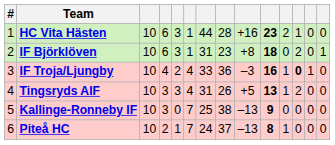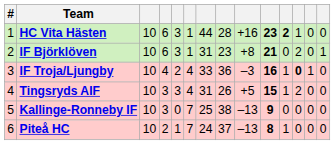 <table class="wikitable sortable">
 <tr>
 <th>#</th>
 <th>Team</th>
 <th></th>
 <th></th>
 <th></th>
 <th></th>
 <th></th>
 <th></th>
 <th></th>
 <th></th>
 <th></th>
 <th></th>
 <th></th>
 <th></th>
 </tr>
 <tr bgcolor="#D0F0C0">
 <td>1</td>
 <td> <strong><a href='#'>HC Vita Hästen</a></strong></td>
 <td style="text-align: center;">10</td>
 <td style="text-align: center;">6</td>
 <td style="text-align: center;">3</td>
 <td style="text-align: center;">1</td>
 <td style="text-align: center;">44</td>
 <td style="text-align: center;">28</td>
 <td style="text-align: center;">+16</td>
 <td style="text-align: center;"><strong>23</strong></td>
-<td style="text-align: center;">2</td>
+<td style="text-align: center;"><strong>2</strong></td>
 <td style="text-align: center;">1</td>
 <td style="text-align: center;">0</td>
 <td style="text-align: center;">0</td>
 </tr>
 <tr bgcolor="#D0F0C0">
 <td>2</td>
 <td><strong><a href='#'>IF Björklöven</a></strong></td>
 <td style="text-align: center;">10</td>
 <td style="text-align: center;">6</td>
 <td style="text-align: center;">3</td>
 <td style="text-align: center;">1</td>
 <td style="text-align: center;">31</td>
 <td style="text-align: center;">23</td>
 <td style="text-align: center;">+8</td>
-<td style="text-align: center;"><strong>18</strong></td>
+<td style="text-align: center;"><strong>21</strong></td>
 <td style="text-align: center;">0</td>
 <td style="text-align: center;">2</td>
 <td style="text-align: center;">0</td>
 <td style="text-align: center;">1</td>
 </tr>
 <tr bgcolor="#FFCCCC">
 <td>3</td>
 <td> <strong><a href='#'>IF Troja/Ljungby</a></strong></td>
 <td style="text-align: center;">10</td>
 <td style="text-align: center;">4</td>
 <td style="text-align: center;">2</td>
 <td style="text-align: center;">4</td>
 <td style="text-align: center;">33</td>
 <td style="text-align: center;">36</td>
 <td style="text-align: center;">–3</td>
 <td style="text-align: center;"><strong>16</strong></td>
 <td style="text-align: center;">1</td>
 <td style="text-align: center;"><strong>0</strong></td>
 <td style="text-align: center;">1</td>
 <td style="text-align: center;">0</td>
 </tr>
 <tr bgcolor="#FFCCCC">
 <td>4</td>
 <td><strong><a href='#'>Tingsryds AIF</a></strong></td>
 <td style="text-align: center;">10</td>
 <td style="text-align: center;">3</td>
 <td style="text-align: center;">3</td>
 <td style="text-align: center;">4</td>
 <td style="text-align: center;">31</td>
 <td style="text-align: center;">26</td>
 <td style="text-align: center;">+5</td>
-<td style="text-align: center;"><strong>13</strong></td>
+<td style="text-align: center;"><strong>15</strong></td>
 <td style="text-align: center;">1</td>
 <td style="text-align: center;">2</td>
 <td style="text-align: center;">0</td>
 <td style="text-align: center;">0</td>
 </tr>
 <tr bgcolor="#FFCCCC">
 <td>5</td>
 <td><strong><a href='#'>Kallinge-Ronneby IF</a></strong></td>
 <td style="text-align: center;">10</td>
 <td style="text-align: center;">3</td>
 <td style="text-align: center;">0</td>
 <td style="text-align: center;">7</td>
 <td style="text-align: center;">25</td>
 <td style="text-align: center;">38</td>
 <td style="text-align: center;">–13</td>
 <td style="text-align: center;"><strong>9</strong></td>
 <td style="text-align: center;">0</td>
 <td style="text-align: center;">0</td>
 <td style="text-align: center;">0</td>
 <td style="text-align: center;">0</td>
 </tr>
 <tr bgcolor="#FFCCCC">
 <td>6</td>
 <td><strong><a href='#'>Piteå HC</a></strong></td>
 <td style="text-align: center;">10</td>
 <td style="text-align: center;">2</td>
 <td style="text-align: center;">1</td>
 <td style="text-align: center;">7</td>
 <td style="text-align: center;">24</td>
 <td style="text-align: center;">37</td>
 <td style="text-align: center;">–13</td>
 <td style="text-align: center;"><strong>8</strong></td>
 <td style="text-align: center;">1</td>
 <td style="text-align: center;">0</td>
 <td style="text-align: center;">0</td>
 <td style="text-align: center;">0</td>
 </tr>
 </table>
